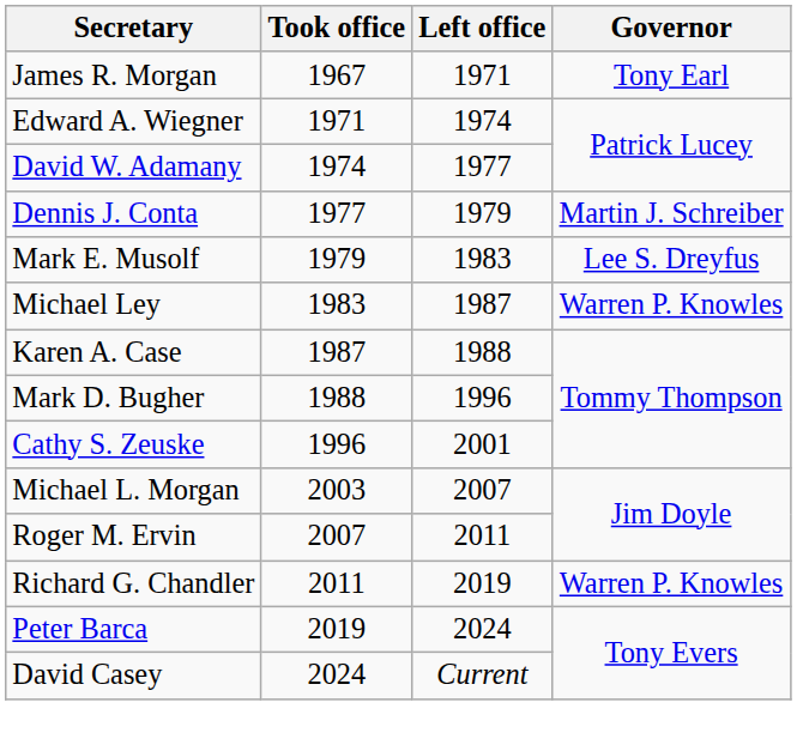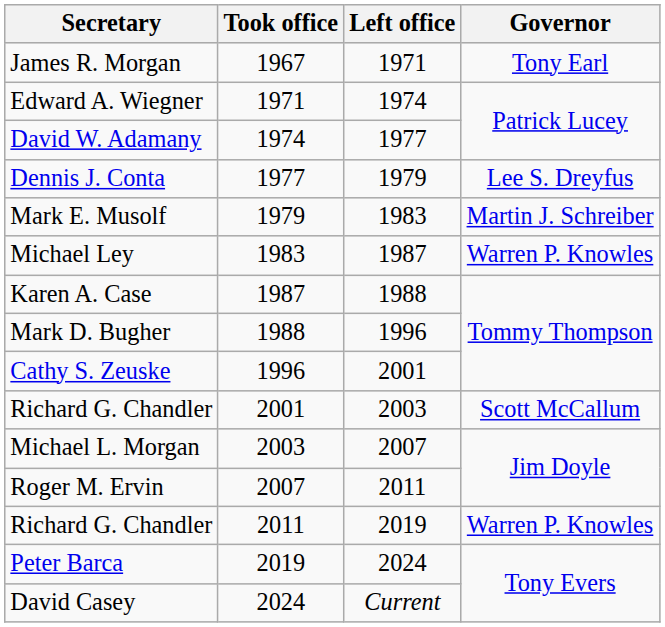 <table class="wikitable" style="text-align:center;">
 <tr>
 <th>Secretary</th>
 <th>Took office</th>
 <th>Left office</th>
 <th>Governor</th>
 </tr>
 <tr>
 <td align="left">James R. Morgan</td>
 <td>1967</td>
 <td>1971</td>
 <td><a href='#'>Tony Earl</a></td>
 </tr>
 <tr>
 <td align="left">Edward A. Wiegner</td>
 <td>1971</td>
 <td>1974</td>
 <td rowspan="2"><a href='#'>Patrick Lucey</a></td>
 </tr>
 <tr>
 <td align="left"><a href='#'>David W. Adamany</a></td>
 <td>1974</td>
 <td>1977</td>
 </tr>
 <tr>
 <td align="left"><a href='#'>Dennis J. Conta</a></td>
 <td>1977</td>
 <td>1979</td>
-<td><a href='#'>Martin J. Schreiber</a></td>
+<td><a href='#'>Lee S. Dreyfus</a></td>
 </tr>
 <tr>
 <td align="left">Mark E. Musolf</td>
 <td>1979</td>
 <td>1983</td>
-<td><a href='#'>Lee S. Dreyfus</a></td>
+<td><a href='#'>Martin J. Schreiber</a></td>
 </tr>
 <tr>
 <td align="left">Michael Ley</td>
 <td>1983</td>
 <td>1987</td>
 <td><a href='#'>Warren P. Knowles</a></td>
 </tr>
 <tr>
 <td align="left">Karen A. Case</td>
 <td>1987</td>
 <td>1988</td>
 <td rowspan="3"><a href='#'>Tommy Thompson</a></td>
 </tr>
 <tr>
 <td align="left">Mark D. Bugher</td>
 <td>1988</td>
 <td>1996</td>
 </tr>
 <tr>
 <td align="left"><a href='#'>Cathy S. Zeuske</a></td>
 <td>1996</td>
 <td>2001</td>
+</tr>
+<tr>
+<td align="left">Richard G. Chandler</td>
+<td>2001</td>
+<td>2003</td>
+<td><a href='#'>Scott McCallum</a></td>
 </tr>
 <tr>
 <td align="left">Michael L. Morgan</td>
 <td>2003</td>
 <td>2007</td>
 <td rowspan="2"><a href='#'>Jim Doyle</a></td>
 </tr>
 <tr>
 <td align="left">Roger M. Ervin</td>
 <td>2007</td>
 <td>2011</td>
 </tr>
 <tr>
 <td align="left">Richard G. Chandler</td>
 <td>2011</td>
 <td>2019</td>
 <td><a href='#'>Warren P. Knowles</a></td>
 </tr>
 <tr>
 <td align="left"><a href='#'>Peter Barca</a></td>
 <td>2019</td>
 <td>2024</td>
 <td rowspan="2"><a href='#'>Tony Evers</a></td>
 </tr>
 <tr>
 <td align="left">David Casey</td>
 <td>2024</td>
 <td><em>Current</em></td>
 </tr>
 </table>
